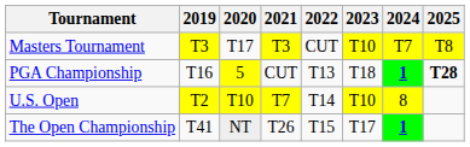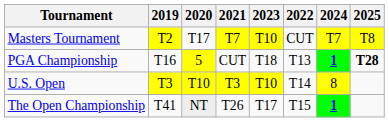 <table class="wikitable" style="font-size:95%;text-align:center;">
 <tr>
 <th>Tournament</th>
 <th>2019</th>
 <th>2020</th>
 <th>2021</th>
+<th>2023</th>
 <th>2022</th>
-<th>2023</th>
 <th>2024</th>
 <th>2025</th>
 </tr>
 <tr>
 <td align=left><a href='#'>Masters Tournament</a></td>
-<td style="background:yellow;">T3</td>
+<td style="background:yellow;">T2</td>
 <td>T17</td>
-<td style="background:yellow;">T3</td>
+<td style="background:yellow;">T7</td>
+<td style="background:yellow;">T10</td>
 <td>CUT</td>
-<td style="background:yellow;">T10</td>
 <td style="background:yellow;">T7</td>
 <td style="background:yellow;">T8</td>
 </tr>
 <tr>
 <td align=left><a href='#'>PGA Championship</a></td>
 <td>T16</td>
 <td style="background:yellow;">5</td>
 <td>CUT</td>
+<td>T18</td>
 <td>T13</td>
-<td>T18</td>
 <td style="background:lime;"><a href='#'><strong>1</strong></a></td>
 <td><strong>T28</strong></td>
 </tr>
 <tr>
 <td align=left><a href='#'>U.S. Open</a></td>
-<td style="background:yellow;">T2</td>
+<td style="background:yellow;">T3</td>
 <td style="background:yellow;">T10</td>
-<td style="background:yellow;">T7</td>
+<td style="background:yellow;">T3</td>
+<td style="background:yellow;">T10</td>
 <td>T14</td>
-<td style="background:yellow;">T10</td>
 <td style="background:yellow;">8</td>
 <td></td>
 </tr>
 <tr>
 <td align=left><a href='#'>The Open Championship</a></td>
 <td>T41</td>
 <td style="background:#eeeeee;">NT</td>
 <td>T26</td>
+<td>T17</td>
 <td>T15</td>
-<td>T17</td>
 <td style="background:lime;"><a href='#'><strong>1</strong></a></td>
 <td></td>
 </tr>
 </table>
